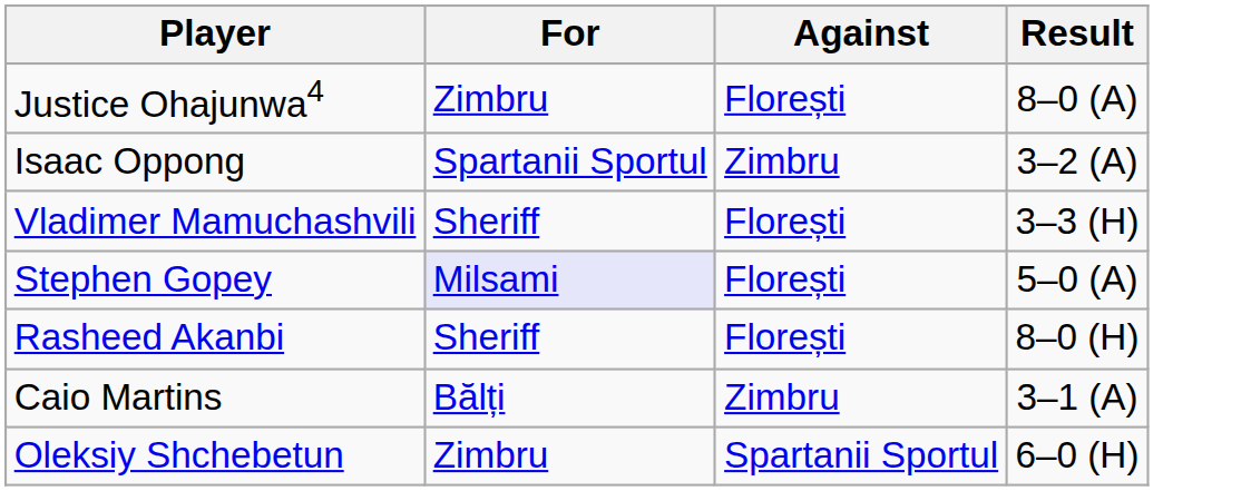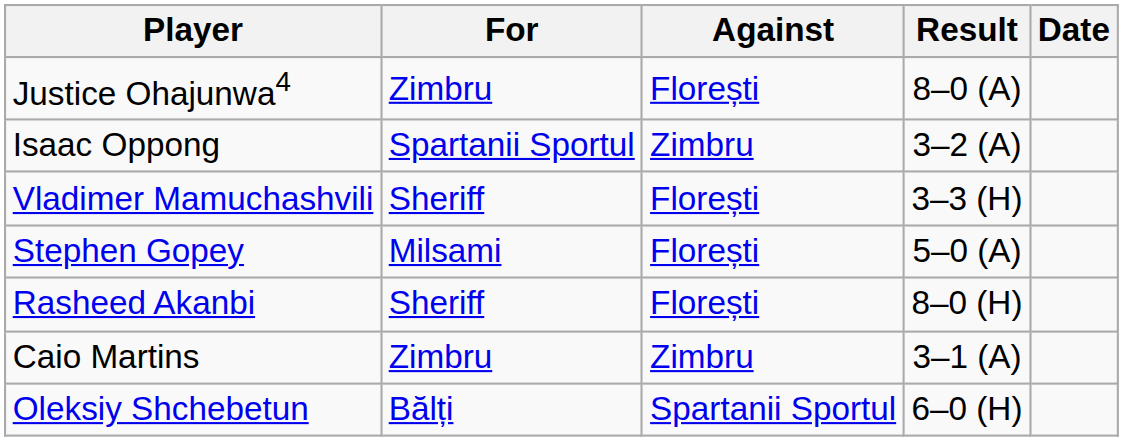 <table class="wikitable sortable">
 <tr>
 <th>Player</th>
 <th>For</th>
 <th>Against</th>
 <th style="text-align:center">Result</th>
+<th>Date</th>
 </tr>
 <tr>
 <td> Justice Ohajunwa<sup>4</sup></td>
 <td><a href='#'>Zimbru</a></td>
 <td><a href='#'>Florești</a></td>
 <td style="text-align:center;">8–0 (A)</td>
+<td></td>
 </tr>
 <tr>
 <td> Isaac Oppong</td>
 <td><a href='#'>Spartanii Sportul</a></td>
 <td><a href='#'>Zimbru</a></td>
 <td style="text-align:center;">3–2 (A)</td>
+<td></td>
 </tr>
 <tr>
 <td> <a href='#'>Vladimer Mamuchashvili</a></td>
 <td><a href='#'>Sheriff</a></td>
 <td><a href='#'>Florești</a></td>
 <td style="text-align:center;">3–3 (H)</td>
+<td></td>
 </tr>
 <tr>
 <td> <a href='#'>Stephen Gopey</a></td>
-<td style="background: lavender;"><a href='#'>Milsami</a></td>
+<td><a href='#'>Milsami</a></td>
 <td><a href='#'>Florești</a></td>
 <td style="text-align:center;">5–0 (A)</td>
+<td></td>
 </tr>
 <tr>
 <td> <a href='#'>Rasheed Akanbi</a></td>
 <td><a href='#'>Sheriff</a></td>
 <td><a href='#'>Florești</a></td>
 <td style="text-align:center;">8–0 (H)</td>
+<td></td>
 </tr>
 <tr>
 <td> Caio Martins</td>
-<td><a href='#'>Bălți</a></td>
+<td><a href='#'>Zimbru</a></td>
 <td><a href='#'>Zimbru</a></td>
 <td style="text-align:center;">3–1 (A)</td>
+<td></td>
 </tr>
 <tr>
 <td> <a href='#'>Oleksiy Shchebetun</a></td>
-<td><a href='#'>Zimbru</a></td>
+<td><a href='#'>Bălți</a></td>
 <td><a href='#'>Spartanii Sportul</a></td>
 <td style="text-align:center;">6–0 (H)</td>
+<td></td>
 </tr>
 </table>
